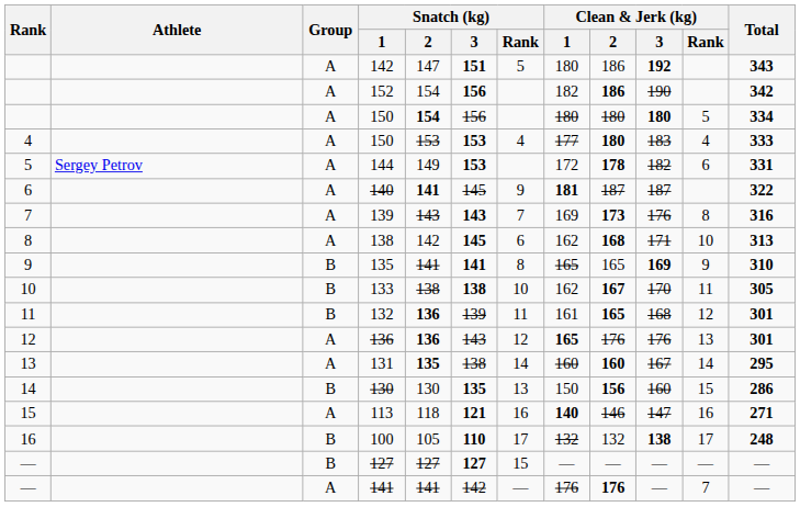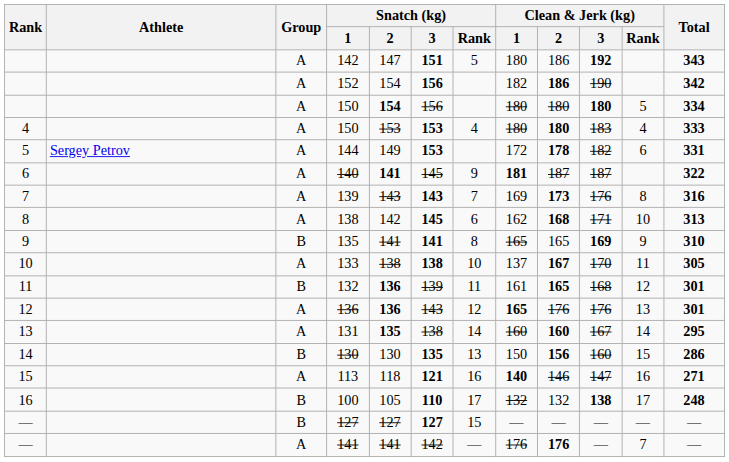 <table class = "wikitable" style="text-align:center;">
 <tr>
 <th rowspan=2 width=40>Rank</th>
 <th rowspan=2 width=250>Athlete</th>
 <th rowspan=2 width=50>Group</th>
 <th colspan=4>Snatch (kg)</th>
 <th colspan=4>Clean & Jerk (kg)</th>
 <th rowspan=2 width=60>Total</th>
 </tr>
 <tr>
 <th width=40>1</th>
 <th width=40>2</th>
 <th width=40>3</th>
 <th width=40>Rank</th>
 <th width=40>1</th>
 <th width=40>2</th>
 <th width=40>3</th>
 <th width=40>Rank</th>
 </tr>
 <tr>
 <td><strong></strong></td>
 <td align=left></td>
 <td>A</td>
 <td>142</td>
 <td>147</td>
 <td><strong>151</strong></td>
 <td>5</td>
 <td>180</td>
 <td>186</td>
 <td><strong>192</strong></td>
 <td></td>
 <td><strong>343</strong></td>
 </tr>
 <tr>
 <td><strong></strong></td>
 <td align=left></td>
 <td>A</td>
 <td>152</td>
 <td>154</td>
 <td><strong>156</strong></td>
 <td></td>
 <td>182</td>
 <td><strong>186</strong></td>
 <td><s>190</s></td>
 <td></td>
 <td><strong>342</strong></td>
 </tr>
 <tr>
 <td></td>
 <td align=left></td>
 <td>A</td>
 <td>150</td>
 <td><strong>154</strong></td>
 <td><s>156</s></td>
 <td></td>
 <td><s>180</s></td>
 <td><s>180</s></td>
 <td><strong>180</strong></td>
 <td>5</td>
 <td><strong>334</strong></td>
 </tr>
 <tr>
 <td>4</td>
 <td align=left></td>
 <td>A</td>
 <td>150</td>
 <td><s>153</s></td>
 <td><strong>153</strong></td>
 <td>4</td>
-<td><s>177</s></td>
+<td><s>180</s></td>
 <td><strong>180</strong></td>
 <td><s>183</s></td>
 <td>4</td>
 <td><strong>333</strong></td>
 </tr>
 <tr>
 <td>5</td>
 <td align=left> <a href='#'>Sergey Petrov</a> </td>
 <td>A</td>
 <td>144</td>
 <td>149</td>
 <td><strong>153</strong></td>
 <td></td>
 <td>172</td>
 <td><strong>178</strong></td>
 <td><s>182</s></td>
 <td>6</td>
 <td><strong>331</strong></td>
 </tr>
 <tr>
 <td>6</td>
 <td align=left></td>
 <td>A</td>
 <td><s>140</s></td>
 <td><strong>141</strong></td>
 <td><s>145</s></td>
 <td>9</td>
 <td><strong>181</strong></td>
 <td><s>187</s></td>
 <td><s>187</s></td>
 <td></td>
 <td><strong>322</strong></td>
 </tr>
 <tr>
 <td>7</td>
 <td align=left></td>
 <td>A</td>
 <td>139</td>
 <td><s>143</s></td>
 <td><strong>143</strong></td>
 <td>7</td>
 <td>169</td>
 <td><strong>173</strong></td>
 <td><s>176</s></td>
 <td>8</td>
 <td><strong>316</strong></td>
 </tr>
 <tr>
 <td>8</td>
 <td align=left></td>
 <td>A</td>
 <td>138</td>
 <td>142</td>
 <td><strong>145</strong></td>
 <td>6</td>
 <td>162</td>
 <td><strong>168</strong></td>
 <td><s>171</s></td>
 <td>10</td>
 <td><strong>313</strong></td>
 </tr>
 <tr>
 <td>9</td>
 <td align=left></td>
 <td>B</td>
 <td>135</td>
 <td><s>141</s></td>
 <td><strong>141</strong></td>
 <td>8</td>
 <td><s>165</s></td>
 <td>165</td>
 <td><strong>169</strong></td>
 <td>9</td>
 <td><strong>310</strong></td>
 </tr>
 <tr>
 <td>10</td>
 <td align=left></td>
-<td>B</td>
+<td>A</td>
 <td>133</td>
 <td><s>138</s></td>
 <td><strong>138</strong></td>
 <td>10</td>
-<td>162</td>
+<td>137</td>
 <td><strong>167</strong></td>
 <td><s>170</s></td>
 <td>11</td>
 <td><strong>305</strong></td>
 </tr>
 <tr>
 <td>11</td>
 <td align=left></td>
 <td>B</td>
 <td>132</td>
 <td><strong>136</strong></td>
 <td><s>139</s></td>
 <td>11</td>
 <td>161</td>
 <td><strong>165</strong></td>
 <td><s>168</s></td>
 <td>12</td>
 <td><strong>301</strong></td>
 </tr>
 <tr>
 <td>12</td>
 <td align=left></td>
 <td>A</td>
 <td><s>136</s></td>
 <td><strong>136</strong></td>
 <td><s>143</s></td>
 <td>12</td>
 <td><strong>165</strong></td>
 <td><s>176</s></td>
 <td><s>176</s></td>
 <td>13</td>
 <td><strong>301</strong></td>
 </tr>
 <tr>
 <td>13</td>
 <td align=left></td>
 <td>A</td>
 <td>131</td>
 <td><strong>135</strong></td>
 <td><s>138</s></td>
 <td>14</td>
 <td><s>160</s></td>
 <td><strong>160</strong></td>
 <td><s>167</s></td>
 <td>14</td>
 <td><strong>295</strong></td>
 </tr>
 <tr>
 <td>14</td>
 <td align=left></td>
 <td>B</td>
 <td><s>130</s></td>
 <td>130</td>
 <td><strong>135</strong></td>
 <td>13</td>
 <td>150</td>
 <td><strong>156</strong></td>
 <td><s>160</s></td>
 <td>15</td>
 <td><strong>286</strong></td>
 </tr>
 <tr>
 <td>15</td>
 <td align=left></td>
 <td>A</td>
 <td>113</td>
 <td>118</td>
 <td><strong>121</strong></td>
 <td>16</td>
 <td><strong>140</strong></td>
 <td><s>146</s></td>
 <td><s>147</s></td>
 <td>16</td>
 <td><strong>271</strong></td>
 </tr>
 <tr>
 <td>16</td>
 <td align=left></td>
 <td>B</td>
 <td>100</td>
 <td>105</td>
 <td><strong>110</strong></td>
 <td>17</td>
 <td><s>132</s></td>
 <td>132</td>
 <td><strong>138</strong></td>
 <td>17</td>
 <td><strong>248</strong></td>
 </tr>
 <tr>
 <td>—</td>
 <td align=left></td>
 <td>B</td>
 <td><s>127</s></td>
 <td><s>127</s></td>
 <td><strong>127</strong></td>
 <td>15</td>
 <td>—</td>
 <td>—</td>
 <td>—</td>
 <td>—</td>
 <td>—</td>
 </tr>
 <tr>
 <td>—</td>
 <td align=left></td>
 <td>A</td>
 <td><s>141</s></td>
 <td><s>141</s></td>
 <td><s>142</s></td>
 <td>—</td>
 <td><s>176</s></td>
 <td><strong>176</strong></td>
 <td>—</td>
 <td>7</td>
 <td>—</td>
 </tr>
 </table>
